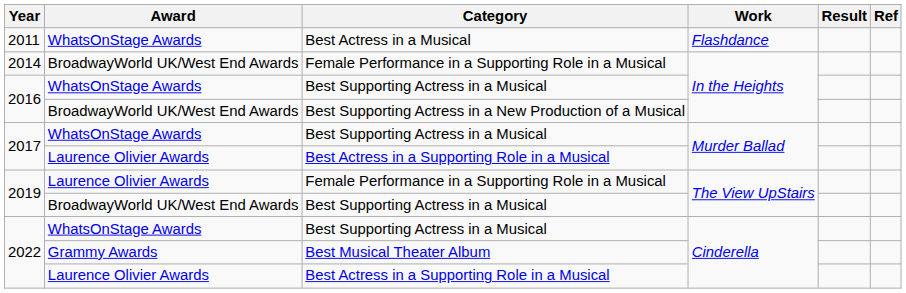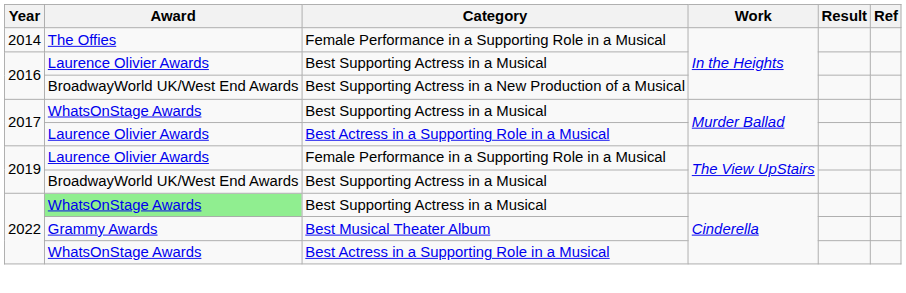 <table class="wikitable sortable">
 <tr>
 <th>Year</th>
 <th>Award</th>
 <th>Category</th>
 <th>Work</th>
 <th>Result</th>
 <th>Ref</th>
 </tr>
 <tr>
-<td>2011</td>
-<td><a href='#'>WhatsOnStage Awards</a></td>
-<td>Best Actress in a Musical</td>
-<td><em><a href='#'>Flashdance</a></em></td>
-<td></td>
-<td></td>
-</tr>
-<tr>
 <td>2014</td>
-<td>BroadwayWorld UK/West End Awards</td>
+<td><a href='#'>The Offies</a></td>
 <td>Female Performance in a Supporting Role in a Musical</td>
 <td rowspan="3"><em><a href='#'>In the Heights</a></em></td>
 <td></td>
 <td></td>
 </tr>
 <tr>
 <td rowspan="2">2016</td>
-<td><a href='#'>WhatsOnStage Awards</a></td>
+<td><a href='#'>Laurence Olivier Awards</a></td>
 <td>Best Supporting Actress in a Musical</td>
 <td></td>
 <td></td>
 </tr>
 <tr>
 <td>BroadwayWorld UK/West End Awards</td>
 <td>Best Supporting Actress in a New Production of a Musical</td>
 <td></td>
 <td></td>
 </tr>
 <tr>
 <td rowspan="2">2017</td>
 <td><a href='#'>WhatsOnStage Awards</a></td>
 <td>Best Supporting Actress in a Musical</td>
 <td rowspan="2"><em><a href='#'>Murder Ballad</a></em></td>
 <td></td>
 <td></td>
 </tr>
 <tr>
 <td><a href='#'>Laurence Olivier Awards</a></td>
 <td><a href='#'>Best Actress in a Supporting Role in a Musical</a></td>
 <td></td>
 <td></td>
 </tr>
 <tr>
 <td rowspan="2">2019</td>
 <td><a href='#'>Laurence Olivier Awards</a></td>
 <td>Female Performance in a Supporting Role in a Musical</td>
 <td rowspan="2"><em><a href='#'>The View UpStairs</a></em></td>
 <td></td>
 <td></td>
 </tr>
 <tr>
 <td>BroadwayWorld UK/West End Awards</td>
 <td>Best Supporting Actress in a Musical</td>
 <td></td>
 <td></td>
 </tr>
 <tr>
 <td rowspan="3">2022</td>
-<td><a href='#'>WhatsOnStage Awards</a></td>
+<td style="background: lightgreen;"><a href='#'>WhatsOnStage Awards</a></td>
 <td>Best Supporting Actress in a Musical</td>
 <td rowspan="3"><em><a href='#'>Cinderella</a></em></td>
 <td></td>
 <td></td>
 </tr>
 <tr>
 <td><a href='#'>Grammy Awards</a></td>
 <td><a href='#'>Best Musical Theater Album</a></td>
 <td></td>
 <td></td>
 </tr>
 <tr>
-<td><a href='#'>Laurence Olivier Awards</a></td>
+<td><a href='#'>WhatsOnStage Awards</a></td>
 <td><a href='#'>Best Actress in a Supporting Role in a Musical</a></td>
 <td></td>
 <td></td>
 </tr>
 </table>
